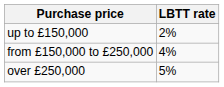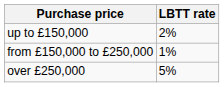 <table class="wikitable">
 <tr>
 <th>Purchase price</th>
 <th>LBTT rate</th>
 </tr>
 <tr>
 <td>up to £150,000</td>
 <td>2%</td>
 </tr>
 <tr>
 <td>from £150,000 to £250,000</td>
-<td>4%</td>
+<td>1%</td>
 </tr>
 <tr>
 <td>over £250,000</td>
 <td>5%</td>
 </tr>
 </table>
